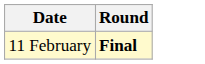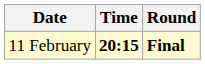 <table class="wikitable">
 <tr>
 <th>Date</th>
+<th>Time</th>
 <th>Round</th>
 </tr>
 <tr style=background:lemonchiffon>
 <td>11 February</td>
+<td><strong>20:15</strong></td>
 <td><strong>Final</strong></td>
 </tr>
 </table>
